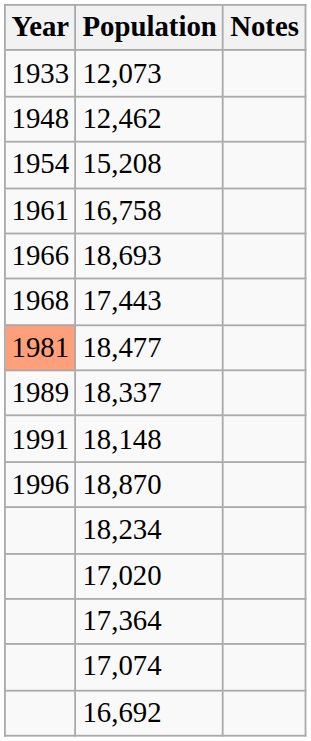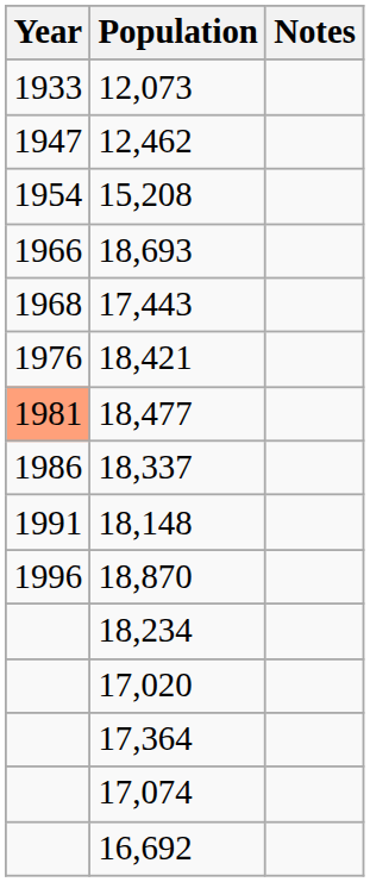 <table class="wikitable">
 <tr>
 <th>Year</th>
 <th>Population</th>
 <th>Notes</th>
 </tr>
 <tr>
 <td>1933</td>
 <td>12,073</td>
 <td></td>
 </tr>
 <tr>
-<td>1948</td>
+<td>1947</td>
 <td>12,462</td>
 <td></td>
 </tr>
 <tr>
 <td>1954</td>
 <td>15,208</td>
-<td></td>
-</tr>
-<tr>
-<td>1961</td>
-<td>16,758</td>
 <td></td>
 </tr>
 <tr>
 <td>1966</td>
 <td>18,693</td>
 <td></td>
 </tr>
 <tr>
 <td>1968</td>
 <td>17,443</td>
 <td></td>
 </tr>
 <tr>
+<td>1976</td>
+<td>18,421</td>
+<td></td>
+</tr>
+<tr>
 <td style="background: lightsalmon;">1981</td>
 <td>18,477</td>
 <td></td>
 </tr>
 <tr>
-<td>1989</td>
+<td>1986</td>
 <td>18,337</td>
 <td></td>
 </tr>
 <tr>
 <td>1991</td>
 <td>18,148</td>
 <td></td>
 </tr>
 <tr>
 <td>1996</td>
 <td>18,870</td>
 <td></td>
 </tr>
 <tr>
 <td></td>
 <td>18,234</td>
 <td></td>
 </tr>
 <tr>
 <td></td>
 <td>17,020</td>
 <td></td>
 </tr>
 <tr>
 <td></td>
 <td>17,364</td>
 <td></td>
 </tr>
 <tr>
 <td></td>
 <td>17,074</td>
 <td></td>
 </tr>
 <tr>
 <td></td>
 <td>16,692</td>
 <td></td>
 </tr>
 </table>
